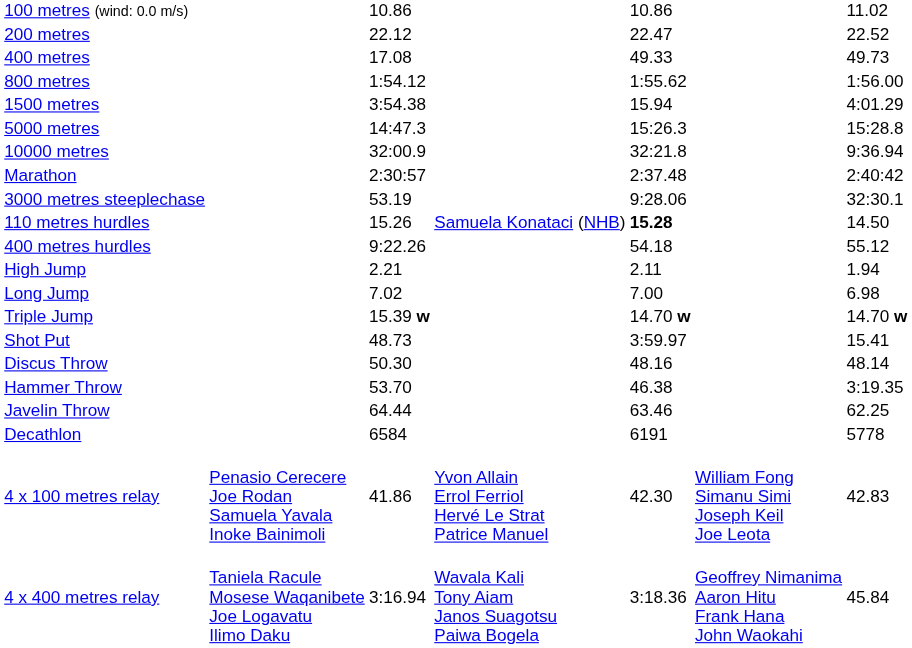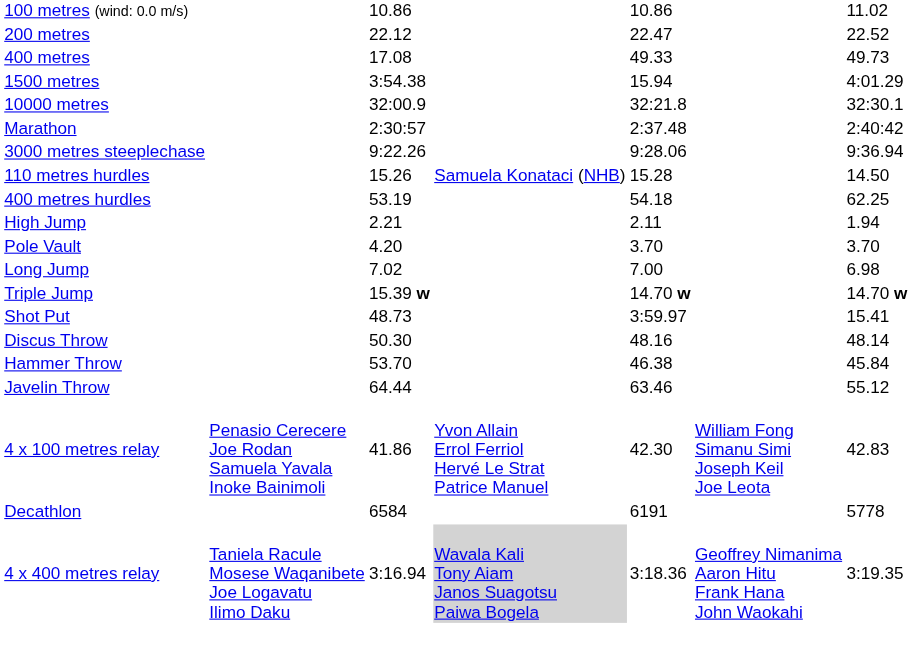 <table>
 <tr>
 <td><a href='#'>100 metres</a> <small>(wind: 0.0 m/s)</small></td>
 <td></td>
 <td>10.86</td>
 <td></td>
 <td>10.86</td>
 <td></td>
 <td>11.02</td>
 </tr>
 <tr>
 <td><a href='#'>200 metres</a></td>
 <td></td>
 <td>22.12</td>
 <td></td>
 <td>22.47</td>
 <td> <br> </td>
 <td>22.52</td>
 </tr>
 <tr>
 <td><a href='#'>400 metres</a></td>
 <td></td>
 <td>17.08</td>
 <td></td>
 <td>49.33</td>
 <td></td>
 <td>49.73</td>
 </tr>
 <tr>
-<td><a href='#'>800 metres</a></td>
-<td></td>
-<td>1:54.12</td>
-<td></td>
-<td>1:55.62</td>
-<td></td>
-<td>1:56.00</td>
-</tr>
-<tr>
 <td><a href='#'>1500 metres</a></td>
 <td></td>
 <td>3:54.38</td>
 <td></td>
 <td>15.94</td>
 <td></td>
 <td>4:01.29</td>
 </tr>
 <tr>
-<td><a href='#'>5000 metres</a></td>
-<td></td>
-<td>14:47.3</td>
-<td></td>
-<td>15:26.3</td>
-<td></td>
-<td>15:28.8</td>
-</tr>
-<tr>
 <td><a href='#'>10000 metres</a></td>
 <td></td>
 <td>32:00.9</td>
 <td></td>
 <td>32:21.8</td>
 <td></td>
-<td>9:36.94</td>
+<td>32:30.1</td>
 </tr>
 <tr>
 <td><a href='#'>Marathon</a></td>
 <td></td>
 <td>2:30:57</td>
 <td></td>
 <td>2:37.48</td>
 <td></td>
 <td>2:40:42</td>
 </tr>
 <tr>
 <td><a href='#'>3000 metres steeplechase</a></td>
 <td></td>
-<td>53.19</td>
+<td>9:22.26</td>
 <td></td>
 <td>9:28.06</td>
 <td></td>
-<td>32:30.1</td>
+<td>9:36.94</td>
 </tr>
 <tr>
 <td><a href='#'>110 metres hurdles</a></td>
 <td></td>
 <td>15.26</td>
 <td> <a href='#'>Samuela Konataci</a> (<a href='#'>NHB</a>)</td>
-<td><strong>15.28</strong></td>
+<td>15.28</td>
 <td></td>
 <td>14.50</td>
 </tr>
 <tr>
 <td><a href='#'>400 metres hurdles</a></td>
 <td></td>
-<td>9:22.26</td>
+<td>53.19</td>
 <td></td>
 <td>54.18</td>
 <td></td>
-<td>55.12</td>
+<td>62.25</td>
 </tr>
 <tr>
 <td><a href='#'>High Jump</a></td>
 <td></td>
 <td>2.21</td>
 <td></td>
 <td>2.11</td>
 <td></td>
 <td>1.94</td>
+</tr>
+<tr>
+<td><a href='#'>Pole Vault</a></td>
+<td></td>
+<td>4.20</td>
+<td></td>
+<td>3.70</td>
+<td></td>
+<td>3.70</td>
 </tr>
 <tr>
 <td><a href='#'>Long Jump</a></td>
 <td></td>
 <td>7.02</td>
 <td></td>
 <td>7.00</td>
 <td></td>
 <td>6.98</td>
 </tr>
 <tr>
 <td><a href='#'>Triple Jump</a></td>
 <td></td>
 <td>15.39 <strong>w</strong></td>
 <td></td>
 <td>14.70 <strong>w</strong></td>
 <td></td>
 <td>14.70 <strong>w</strong></td>
 </tr>
 <tr>
 <td><a href='#'>Shot Put</a></td>
 <td></td>
 <td>48.73</td>
 <td></td>
 <td>3:59.97</td>
 <td></td>
 <td>15.41</td>
 </tr>
 <tr>
 <td><a href='#'>Discus Throw</a></td>
 <td></td>
 <td>50.30</td>
 <td></td>
 <td>48.16</td>
 <td></td>
 <td>48.14</td>
 </tr>
 <tr>
 <td><a href='#'>Hammer Throw</a></td>
 <td></td>
 <td>53.70</td>
 <td></td>
 <td>46.38</td>
 <td></td>
-<td>3:19.35</td>
+<td>45.84</td>
 </tr>
 <tr>
 <td><a href='#'>Javelin Throw</a></td>
 <td></td>
 <td>64.44</td>
 <td></td>
 <td>63.46</td>
 <td></td>
-<td>62.25</td>
+<td>55.12</td>
+</tr>
+<tr>
+<td><a href='#'>4 x 100 metres relay</a></td>
+<td> <br> <a href='#'>Penasio Cerecere</a> <br> <a href='#'>Joe Rodan</a> <br> <a href='#'>Samuela Yavala</a> <br> <a href='#'>Inoke Bainimoli</a></td>
+<td>41.86</td>
+<td> <br> <a href='#'>Yvon Allain</a> <br> <a href='#'>Errol Ferriol</a> <br> <a href='#'>Hervé Le Strat</a> <br> <a href='#'>Patrice Manuel</a></td>
+<td>42.30</td>
+<td> <br> <a href='#'>William Fong</a> <br> <a href='#'>Simanu Simi</a> <br> <a href='#'>Joseph Keil</a> <br> <a href='#'>Joe Leota</a></td>
+<td>42.83</td>
 </tr>
 <tr>
 <td><a href='#'>Decathlon</a></td>
 <td></td>
 <td>6584</td>
 <td></td>
 <td>6191</td>
 <td></td>
 <td>5778</td>
 </tr>
 <tr>
-<td><a href='#'>4 x 100 metres relay</a></td>
-<td> <br> <a href='#'>Penasio Cerecere</a> <br> <a href='#'>Joe Rodan</a> <br> <a href='#'>Samuela Yavala</a> <br> <a href='#'>Inoke Bainimoli</a></td>
-<td>41.86</td>
-<td> <br> <a href='#'>Yvon Allain</a> <br> <a href='#'>Errol Ferriol</a> <br> <a href='#'>Hervé Le Strat</a> <br> <a href='#'>Patrice Manuel</a></td>
-<td>42.30</td>
-<td> <br> <a href='#'>William Fong</a> <br> <a href='#'>Simanu Simi</a> <br> <a href='#'>Joseph Keil</a> <br> <a href='#'>Joe Leota</a></td>
-<td>42.83</td>
-</tr>
-<tr>
 <td><a href='#'>4 x 400 metres relay</a></td>
 <td> <br> <a href='#'>Taniela Racule</a> <br> <a href='#'>Mosese Waqanibete</a> <br> <a href='#'>Joe Logavatu</a> <br> <a href='#'>Ilimo Daku</a></td>
 <td>3:16.94</td>
-<td> <br> <a href='#'>Wavala Kali</a> <br> <a href='#'>Tony Aiam</a> <br> <a href='#'>Janos Suagotsu</a> <br> <a href='#'>Paiwa Bogela</a></td>
+<td style="background: lightgrey;"> <br> <a href='#'>Wavala Kali</a> <br> <a href='#'>Tony Aiam</a> <br> <a href='#'>Janos Suagotsu</a> <br> <a href='#'>Paiwa Bogela</a></td>
 <td>3:18.36</td>
 <td> <br> <a href='#'>Geoffrey Nimanima</a> <br> <a href='#'>Aaron Hitu</a> <br> <a href='#'>Frank Hana</a> <br> <a href='#'>John Waokahi</a></td>
-<td>45.84</td>
+<td>3:19.35</td>
 </tr>
 </table>
